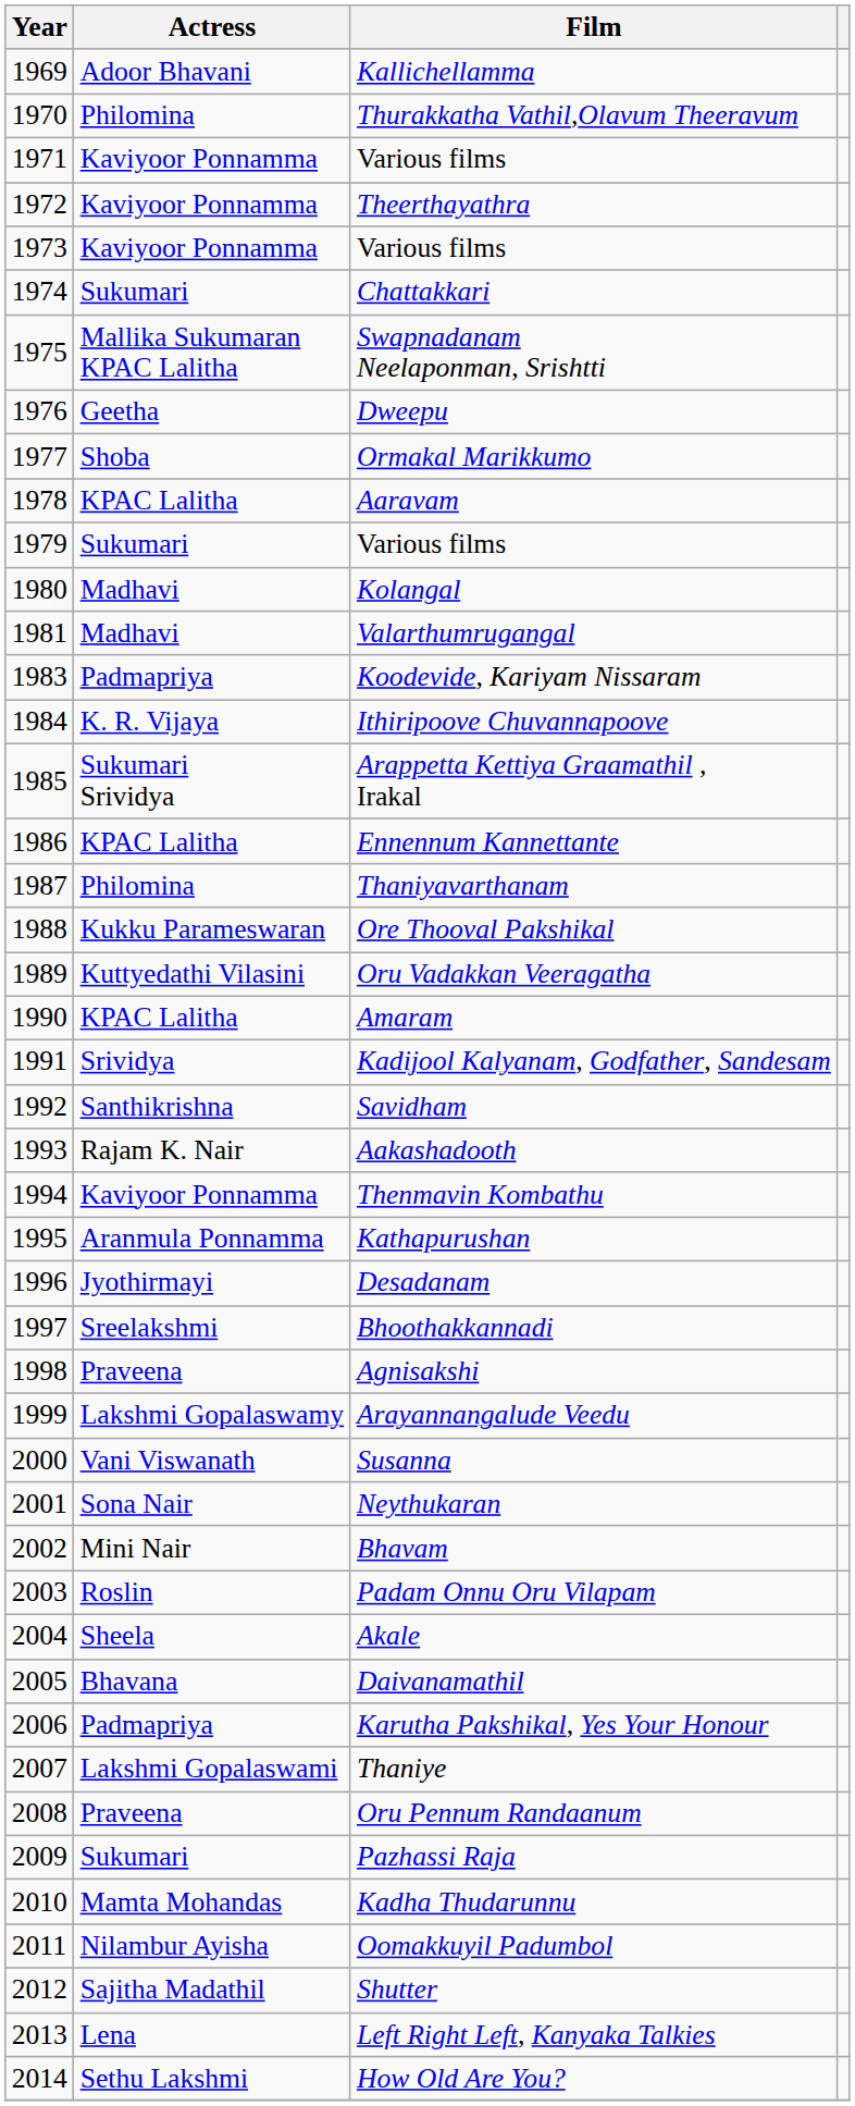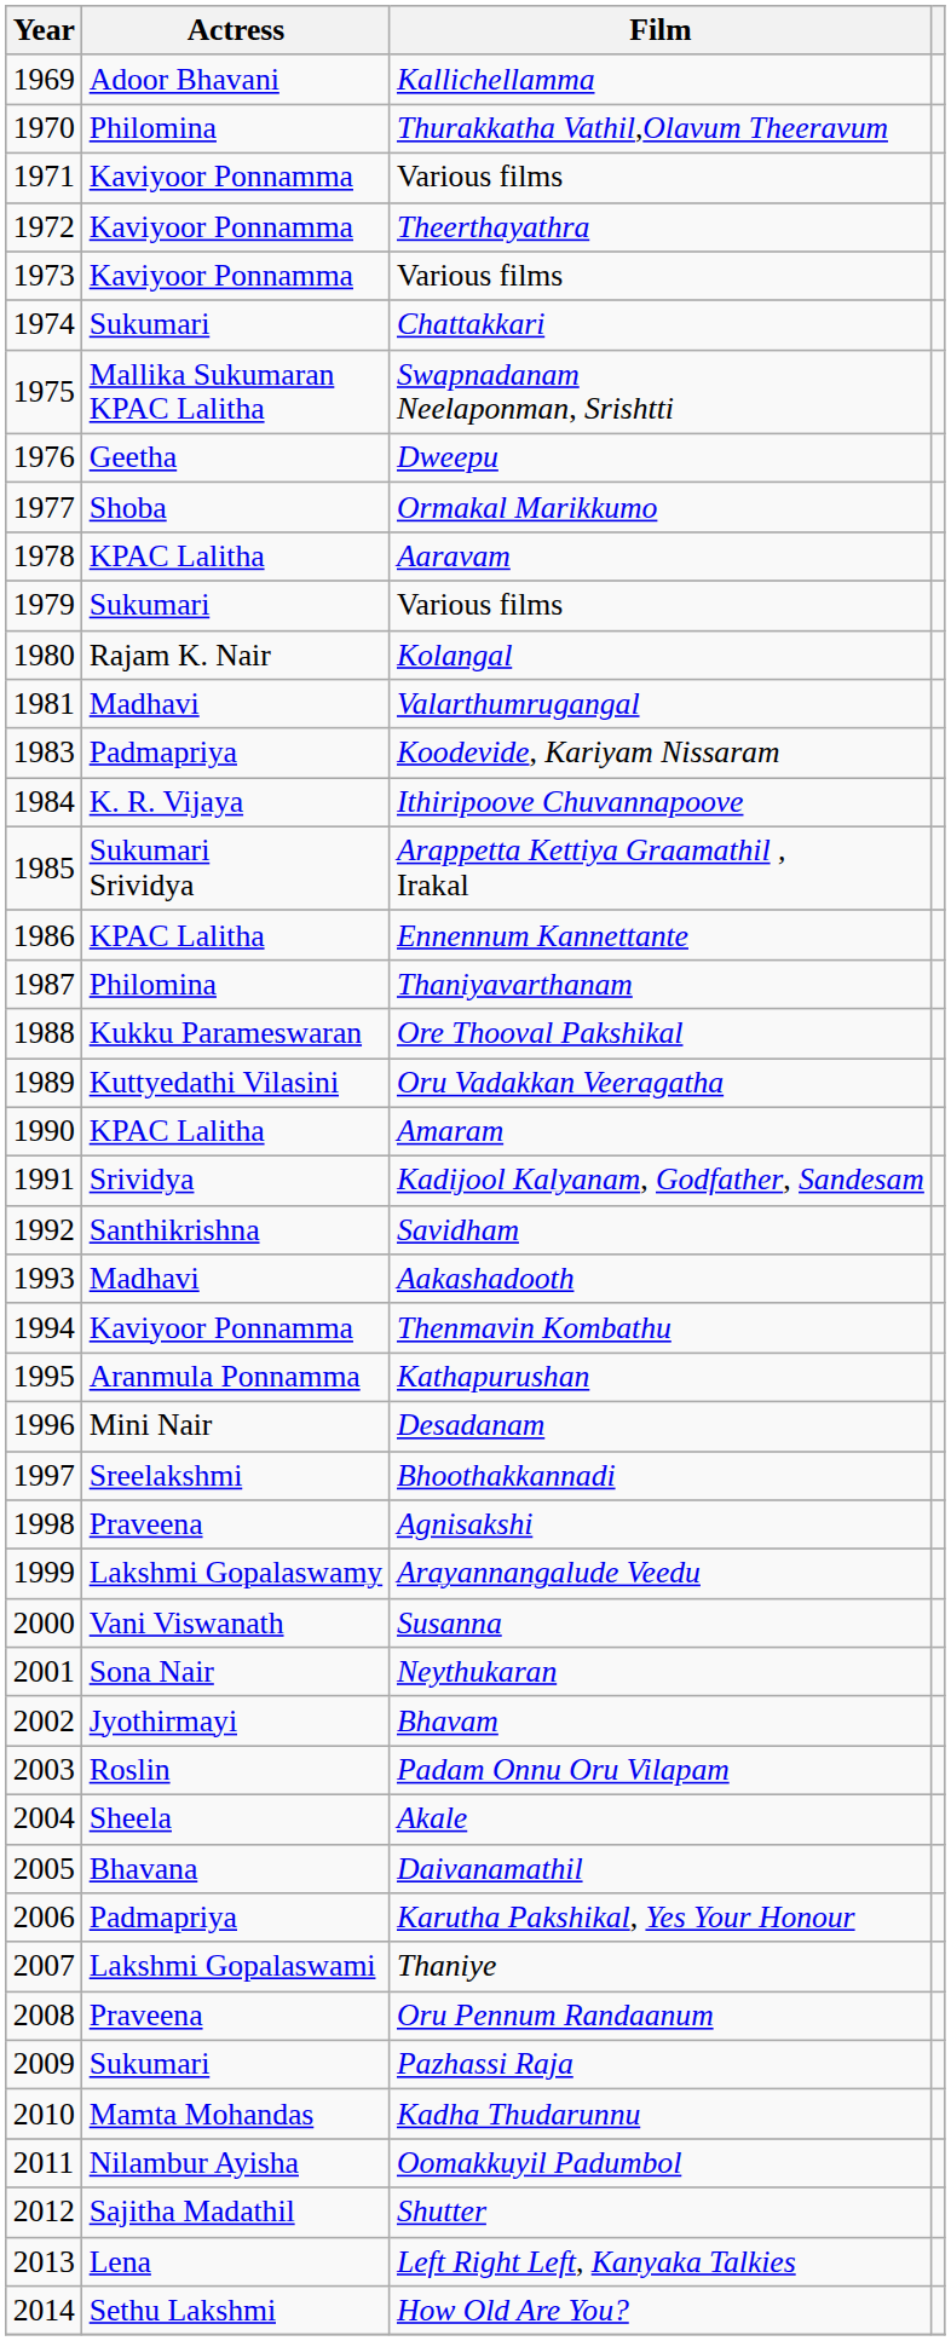 <table class="wikitable sortable">
 <tr>
 <th>Year</th>
 <th>Actress</th>
 <th>Film</th>
 <th class="unsortable"></th>
 </tr>
 <tr>
 <td>1969</td>
 <td><a href='#'>Adoor Bhavani</a></td>
 <td><em><a href='#'>Kallichellamma</a></em></td>
 <td></td>
 </tr>
 <tr>
 <td>1970</td>
 <td><a href='#'>Philomina</a></td>
 <td><em><a href='#'>Thurakkatha Vathil</a></em>,<em><a href='#'>Olavum Theeravum</a></em></td>
 <td></td>
 </tr>
 <tr>
 <td>1971</td>
 <td><a href='#'>Kaviyoor Ponnamma</a></td>
 <td>Various films</td>
 <td></td>
 </tr>
 <tr>
 <td>1972</td>
 <td><a href='#'>Kaviyoor Ponnamma</a></td>
 <td><em><a href='#'>Theerthayathra</a></em></td>
 <td></td>
 </tr>
 <tr>
 <td>1973</td>
 <td><a href='#'>Kaviyoor Ponnamma</a></td>
 <td>Various films</td>
 <td></td>
 </tr>
 <tr>
 <td>1974</td>
 <td><a href='#'>Sukumari</a></td>
 <td><em><a href='#'>Chattakkari</a></em></td>
 <td></td>
 </tr>
 <tr>
 <td>1975</td>
 <td><a href='#'>Mallika Sukumaran</a><br><a href='#'>KPAC Lalitha</a></td>
 <td><em><a href='#'>Swapnadanam</a></em><br><em>Neelaponman</em>, <em>Srishtti</em></td>
 <td></td>
 </tr>
 <tr>
 <td>1976</td>
 <td><a href='#'>Geetha</a></td>
 <td><em><a href='#'>Dweepu</a></em></td>
 <td></td>
 </tr>
 <tr>
 <td>1977</td>
 <td><a href='#'>Shoba</a></td>
 <td><em><a href='#'>Ormakal Marikkumo</a></em></td>
 <td></td>
 </tr>
 <tr>
 <td>1978</td>
 <td><a href='#'>KPAC Lalitha</a></td>
 <td><em><a href='#'>Aaravam</a></em></td>
 <td></td>
 </tr>
 <tr>
 <td>1979</td>
 <td><a href='#'>Sukumari</a></td>
 <td>Various films</td>
 <td></td>
 </tr>
 <tr>
 <td>1980</td>
-<td><a href='#'>Madhavi</a></td>
+<td>Rajam K. Nair</td>
 <td><em><a href='#'>Kolangal</a></em></td>
 <td></td>
 </tr>
 <tr>
 <td>1981</td>
 <td><a href='#'>Madhavi</a></td>
 <td><em><a href='#'>Valarthumrugangal</a></em></td>
 <td></td>
 </tr>
 <tr>
 <td>1983</td>
 <td><a href='#'>Padmapriya</a></td>
 <td><em><a href='#'>Koodevide</a></em>, <em>Kariyam Nissaram</em></td>
 <td></td>
 </tr>
 <tr>
 <td>1984</td>
 <td><a href='#'>K. R. Vijaya</a></td>
 <td><em><a href='#'>Ithiripoove Chuvannapoove</a></em></td>
 <td></td>
 </tr>
 <tr>
 <td>1985</td>
 <td><a href='#'>Sukumari</a><br>Srividya</td>
 <td><em><a href='#'> Arappetta Kettiya Graamathil</a> ,</em><br>Irakal</td>
 <td></td>
 </tr>
 <tr>
 <td>1986</td>
 <td><a href='#'>KPAC Lalitha</a></td>
 <td><em><a href='#'>Ennennum Kannettante</a></em></td>
 <td></td>
 </tr>
 <tr>
 <td>1987</td>
 <td><a href='#'>Philomina</a></td>
 <td><em><a href='#'>Thaniyavarthanam</a></em></td>
 <td></td>
 </tr>
 <tr>
 <td>1988</td>
 <td><a href='#'>Kukku Parameswaran</a></td>
 <td><em><a href='#'>Ore Thooval Pakshikal</a></em></td>
 <td></td>
 </tr>
 <tr>
 <td>1989</td>
 <td><a href='#'>Kuttyedathi Vilasini</a></td>
 <td><em><a href='#'>Oru Vadakkan Veeragatha</a></em></td>
 <td></td>
 </tr>
 <tr>
 <td>1990</td>
 <td><a href='#'>KPAC Lalitha</a></td>
 <td><em><a href='#'>Amaram</a></em></td>
 <td></td>
 </tr>
 <tr>
 <td>1991</td>
 <td><a href='#'>Srividya</a></td>
 <td><em><a href='#'>Kadijool Kalyanam</a></em>, <em><a href='#'>Godfather</a></em>, <em><a href='#'>Sandesam</a></em></td>
 <td></td>
 </tr>
 <tr>
 <td>1992</td>
 <td><a href='#'>Santhikrishna</a></td>
 <td><em><a href='#'>Savidham</a></em></td>
 <td></td>
 </tr>
 <tr>
 <td>1993</td>
-<td>Rajam K. Nair</td>
+<td><a href='#'>Madhavi</a></td>
 <td><em><a href='#'>Aakashadooth</a></em></td>
 <td></td>
 </tr>
 <tr>
 <td>1994</td>
 <td><a href='#'>Kaviyoor Ponnamma</a></td>
 <td><em><a href='#'>Thenmavin Kombathu</a></em></td>
 <td></td>
 </tr>
 <tr>
 <td>1995</td>
 <td><a href='#'>Aranmula Ponnamma</a></td>
 <td><em><a href='#'>Kathapurushan</a></em></td>
 <td></td>
 </tr>
 <tr>
 <td>1996</td>
-<td><a href='#'>Jyothirmayi</a></td>
+<td>Mini Nair</td>
 <td><em><a href='#'>Desadanam</a></em></td>
 <td></td>
 </tr>
 <tr>
 <td>1997</td>
 <td><a href='#'>Sreelakshmi</a></td>
 <td><em><a href='#'>Bhoothakkannadi</a></em></td>
 <td></td>
 </tr>
 <tr>
 <td>1998</td>
 <td><a href='#'>Praveena</a></td>
 <td><em><a href='#'>Agnisakshi</a></em></td>
 <td></td>
 </tr>
 <tr>
 <td>1999</td>
 <td><a href='#'>Lakshmi Gopalaswamy</a></td>
 <td><em><a href='#'>Arayannangalude Veedu</a></em></td>
 <td></td>
 </tr>
 <tr>
 <td>2000</td>
 <td><a href='#'>Vani Viswanath</a></td>
 <td><em><a href='#'>Susanna</a></em></td>
 <td></td>
 </tr>
 <tr>
 <td>2001</td>
 <td><a href='#'>Sona Nair</a></td>
 <td><em><a href='#'>Neythukaran</a></em></td>
 <td></td>
 </tr>
 <tr>
 <td>2002</td>
-<td>Mini Nair</td>
+<td><a href='#'>Jyothirmayi</a></td>
 <td><em><a href='#'>Bhavam</a></em></td>
 <td></td>
 </tr>
 <tr>
 <td>2003</td>
 <td><a href='#'>Roslin</a></td>
 <td><em><a href='#'>Padam Onnu Oru Vilapam</a></em></td>
 <td></td>
 </tr>
 <tr>
 <td>2004</td>
 <td><a href='#'>Sheela</a></td>
 <td><em><a href='#'>Akale</a></em></td>
 <td></td>
 </tr>
 <tr>
 <td>2005</td>
 <td><a href='#'>Bhavana</a></td>
 <td><em><a href='#'>Daivanamathil</a></em></td>
 <td></td>
 </tr>
 <tr>
 <td>2006</td>
 <td><a href='#'>Padmapriya</a></td>
 <td><em><a href='#'>Karutha Pakshikal</a></em>, <em><a href='#'>Yes Your Honour</a></em></td>
 <td></td>
 </tr>
 <tr>
 <td>2007</td>
 <td><a href='#'>Lakshmi Gopalaswami</a></td>
 <td><em>Thaniye</em></td>
 <td></td>
 </tr>
 <tr>
 <td>2008</td>
 <td><a href='#'>Praveena</a></td>
 <td><em><a href='#'>Oru Pennum Randaanum</a></em></td>
 <td></td>
 </tr>
 <tr>
 <td>2009</td>
 <td><a href='#'>Sukumari</a></td>
 <td><em><a href='#'>Pazhassi Raja</a></em></td>
 <td></td>
 </tr>
 <tr>
 <td>2010</td>
 <td><a href='#'>Mamta Mohandas</a></td>
 <td><em><a href='#'>Kadha Thudarunnu</a></em></td>
 <td></td>
 </tr>
 <tr>
 <td>2011</td>
 <td><a href='#'>Nilambur Ayisha</a></td>
 <td><em><a href='#'>Oomakkuyil Padumbol</a></em></td>
 <td></td>
 </tr>
 <tr>
 <td>2012</td>
 <td><a href='#'>Sajitha Madathil</a></td>
 <td><em><a href='#'>Shutter</a></em></td>
 <td></td>
 </tr>
 <tr>
 <td>2013</td>
 <td><a href='#'>Lena</a></td>
 <td><em><a href='#'>Left Right Left</a></em>, <em><a href='#'>Kanyaka Talkies</a></em></td>
 <td></td>
 </tr>
 <tr>
 <td>2014</td>
 <td><a href='#'>Sethu Lakshmi</a></td>
 <td><em><a href='#'>How Old Are You?</a></em></td>
 <td></td>
 </tr>
 <tr>
 </tr>
 </table>
